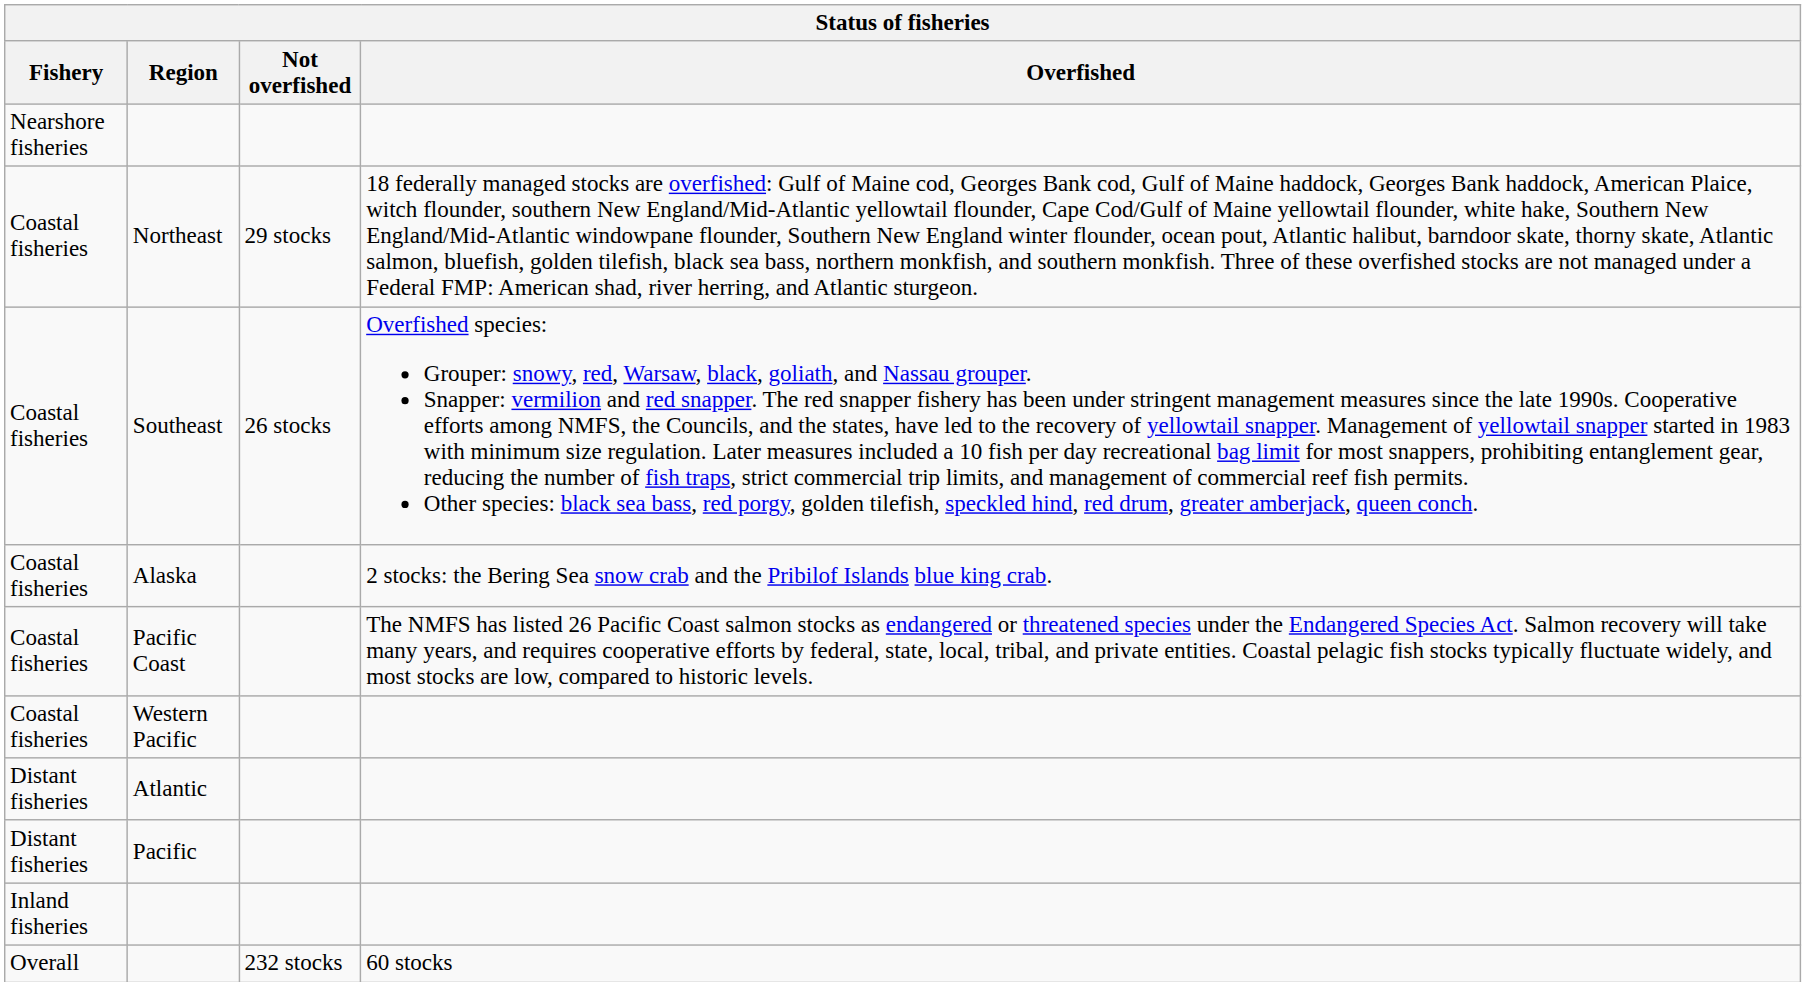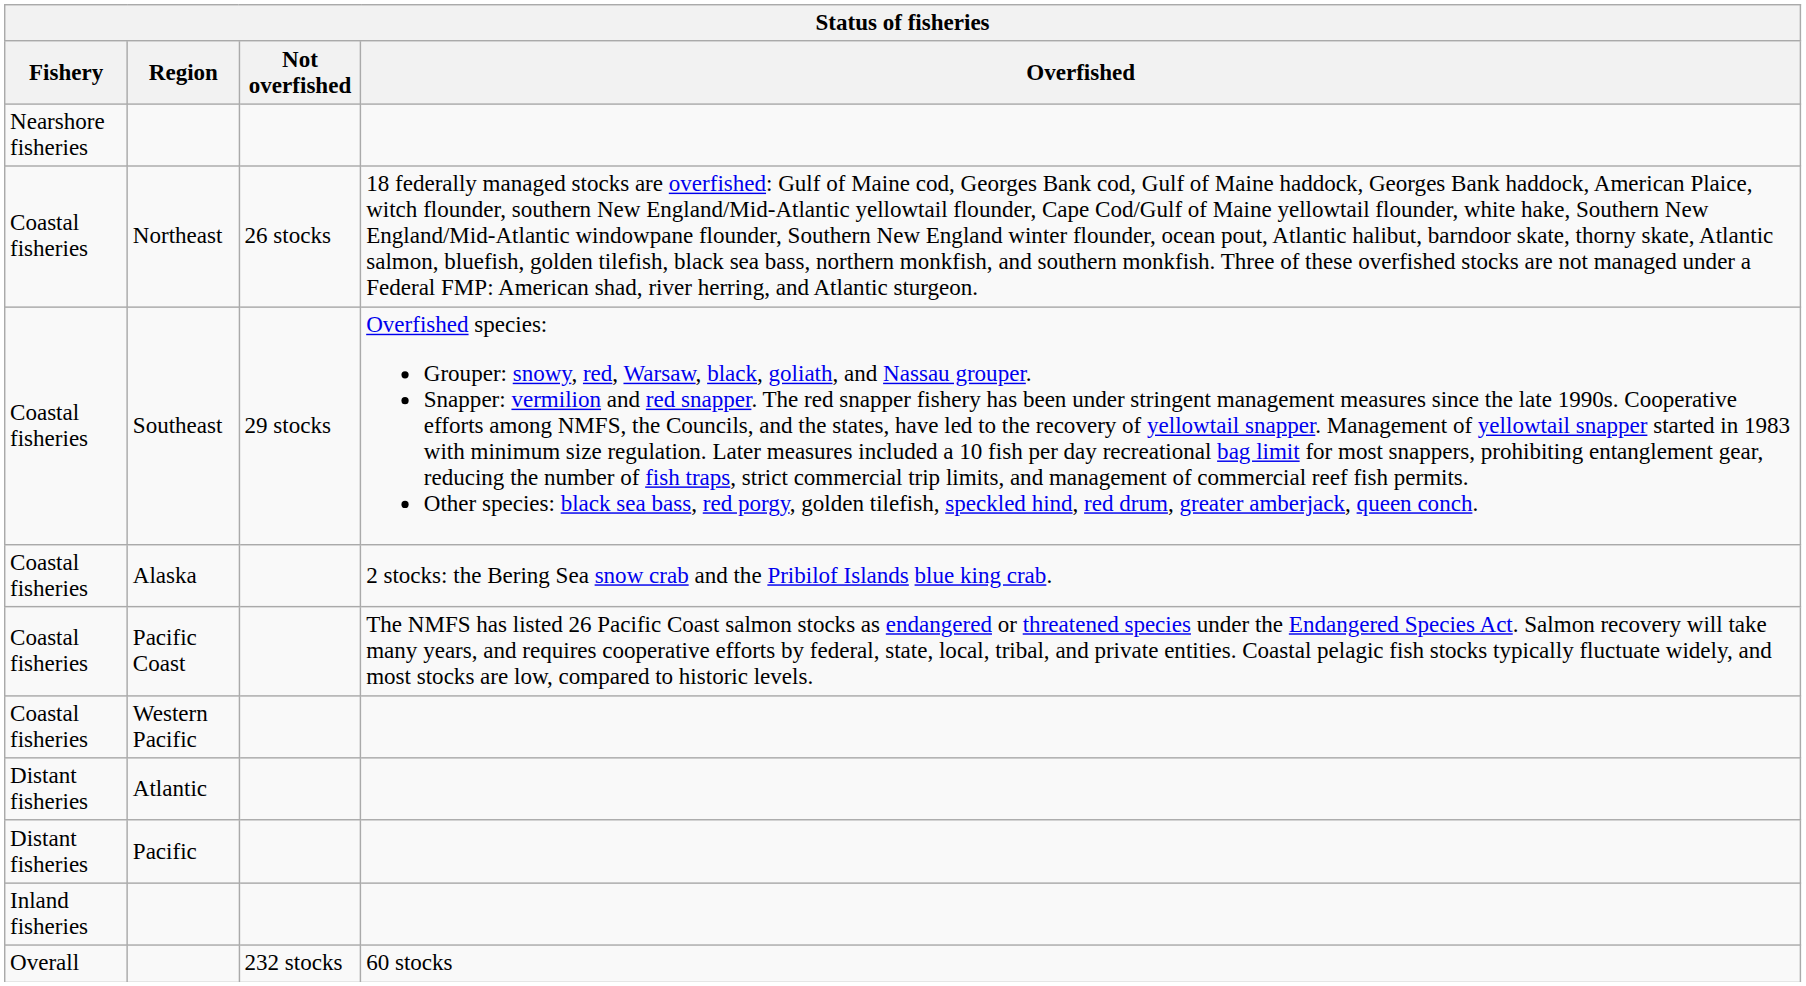 <table class="wikitable collapsible collapsed">
 <tr>
 <th colspan=4 align="center" width="640px"><strong>Status of fisheries</strong></th>
 </tr>
 <tr>
 <th>Fishery</th>
 <th>Region</th>
 <th>Not overfished</th>
 <th>Overfished</th>
 </tr>
 <tr>
 <td>Nearshore fisheries</td>
 <td></td>
 <td></td>
 <td></td>
 </tr>
 <tr>
 <td>Coastal fisheries</td>
 <td>Northeast</td>
-<td>29 stocks</td>
+<td>26 stocks</td>
 <td>18 federally managed stocks are <a href='#'>overfished</a>: Gulf of Maine cod, Georges Bank cod, Gulf of Maine haddock, Georges Bank haddock, American Plaice, witch flounder, southern New England/Mid-Atlantic yellowtail flounder, Cape Cod/Gulf of Maine yellowtail flounder, white hake, Southern New England/Mid-Atlantic windowpane flounder, Southern New England winter flounder, ocean pout, Atlantic halibut, barndoor skate, thorny skate, Atlantic salmon, bluefish, golden tilefish, black sea bass, northern monkfish, and southern monkfish. Three of these overfished stocks are not managed under a Federal FMP: American shad, river herring, and Atlantic sturgeon.</td>
 </tr>
 <tr>
 <td>Coastal fisheries</td>
 <td>Southeast</td>
-<td>26 stocks</td>
+<td>29 stocks</td>
 <td><a href='#'>Overfished</a> species:<br><ul><li>Grouper: <a href='#'>snowy</a>, <a href='#'>red</a>, <a href='#'>Warsaw</a>, <a href='#'>black</a>, <a href='#'>goliath</a>, and <a href='#'>Nassau grouper</a>.</li><li>Snapper: <a href='#'>vermilion</a> and <a href='#'>red snapper</a>. The red snapper fishery has been under stringent management measures since the late 1990s. Cooperative efforts among NMFS, the Councils, and the states, have led to the recovery of <a href='#'>yellowtail snapper</a>. Management of <a href='#'>yellowtail snapper</a> started in 1983 with minimum size regulation. Later measures included a 10 fish per day recreational <a href='#'>bag limit</a> for most snappers, prohibiting entanglement gear, reducing the number of <a href='#'>fish traps</a>, strict commercial trip limits, and management of commercial reef fish permits.</li><li>Other species: <a href='#'>black sea bass</a>, <a href='#'>red porgy</a>, golden tilefish, <a href='#'>speckled hind</a>, <a href='#'>red drum</a>, <a href='#'>greater amberjack</a>, <a href='#'>queen conch</a>.</li></ul></td>
 </tr>
 <tr>
 <td>Coastal fisheries</td>
 <td>Alaska</td>
 <td></td>
 <td>2 stocks: the Bering Sea <a href='#'>snow crab</a> and the <a href='#'>Pribilof Islands</a> <a href='#'>blue king crab</a>.</td>
 </tr>
 <tr>
 <td>Coastal fisheries</td>
 <td>Pacific Coast</td>
 <td></td>
 <td>The NMFS has listed 26 Pacific Coast salmon stocks as <a href='#'>endangered</a> or <a href='#'>threatened species</a> under the <a href='#'>Endangered Species Act</a>. Salmon recovery will take many years, and requires cooperative efforts by federal, state, local, tribal, and private entities. Coastal pelagic fish stocks typically fluctuate widely, and most stocks are low, compared to historic levels.</td>
 </tr>
 <tr>
 <td>Coastal fisheries</td>
 <td>Western Pacific</td>
 <td></td>
 <td></td>
 </tr>
 <tr>
 <td>Distant fisheries</td>
 <td>Atlantic</td>
 <td></td>
 <td></td>
 </tr>
 <tr>
 <td>Distant fisheries</td>
 <td>Pacific</td>
 <td></td>
 <td></td>
 </tr>
 <tr>
 <td>Inland fisheries</td>
 <td></td>
 <td></td>
 <td></td>
 </tr>
 <tr>
 <td>Overall</td>
 <td></td>
 <td>232 stocks</td>
 <td>60 stocks</td>
 </tr>
 </table>
